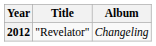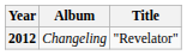 <table class="wikitable" style="text-align:left;">
 <tr>
 <th scope="col">Year</th>
+<th scope="col">Album</th>
 <th scope="col">Title</th>
-<th scope="col">Album</th>
 </tr>
 <tr>
 <th scope="row">2012</th>
+<td><em>Changeling</em></td>
 <td>"Revelator"</td>
-<td><em>Changeling</em></td>
 </tr>
 </table>
